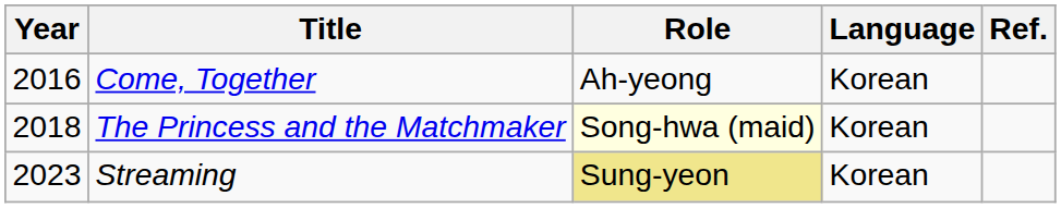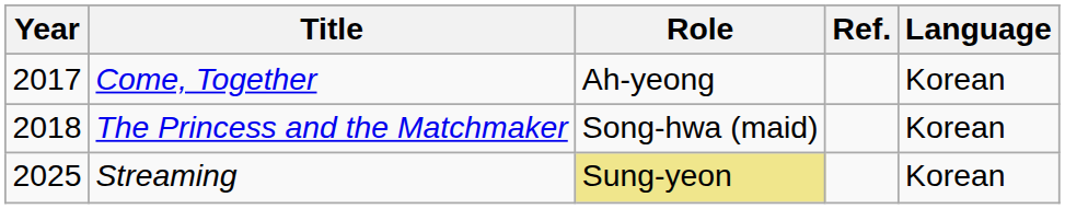 <table class="wikitable">
 <tr>
 <th>Year</th>
 <th>Title</th>
 <th>Role</th>
+<th>Ref.</th>
 <th>Language</th>
-<th>Ref.</th>
 </tr>
 <tr>
-<td>2016</td>
+<td>2017</td>
 <td><em><a href='#'>Come, Together</a></em></td>
 <td>Ah-yeong</td>
+<td></td>
 <td>Korean</td>
-<td></td>
 </tr>
 <tr>
 <td>2018</td>
 <td><em><a href='#'>The Princess and the Matchmaker</a></em></td>
-<td style="background: lightyellow;">Song-hwa (maid)</td>
+<td>Song-hwa (maid)</td>
+<td></td>
 <td>Korean</td>
-<td></td>
 </tr>
 <tr>
-<td>2023</td>
+<td>2025</td>
 <td><em>Streaming</em></td>
 <td style="background: khaki;">Sung-yeon</td>
+<td></td>
 <td>Korean</td>
-<td></td>
 </tr>
 </table>
